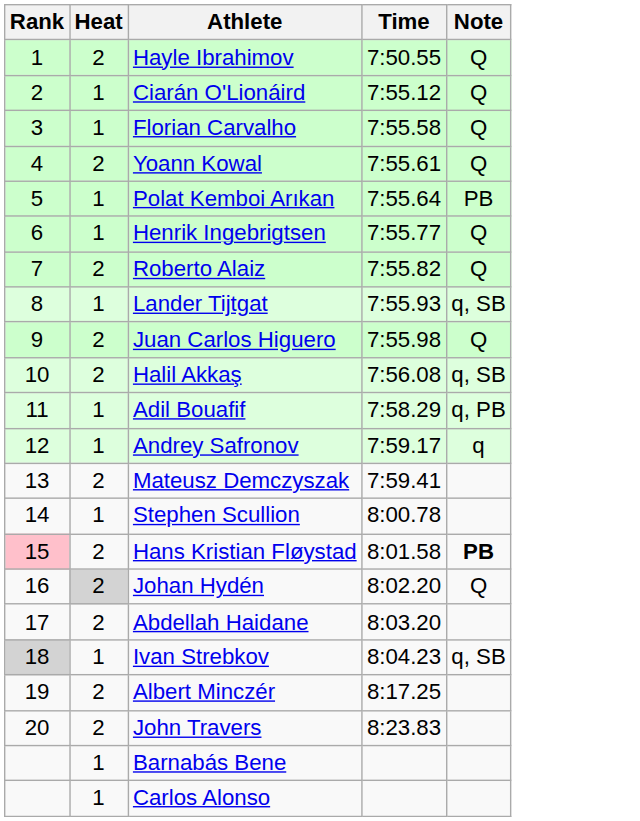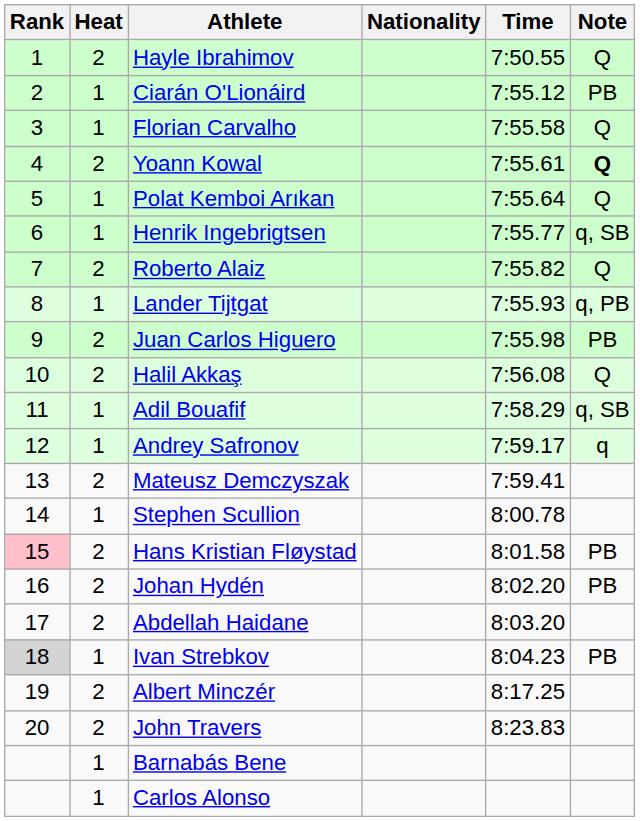 <table class="wikitable sortable" style="text-align:center">
 <tr>
 <th>Rank</th>
 <th>Heat</th>
 <th>Athlete</th>
+<th>Nationality</th>
 <th>Time</th>
 <th>Note</th>
 </tr>
 <tr bgcolor=ccffcc>
 <td>1</td>
 <td>2</td>
 <td align=left><a href='#'>Hayle Ibrahimov</a></td>
+<td align=left></td>
 <td>7:50.55</td>
 <td>Q</td>
 </tr>
 <tr bgcolor=ccffcc>
 <td>2</td>
 <td>1</td>
 <td align=left><a href='#'>Ciarán O'Lionáird</a></td>
+<td align=left></td>
 <td>7:55.12</td>
-<td>Q</td>
+<td>PB</td>
 </tr>
 <tr bgcolor=ccffcc>
 <td>3</td>
 <td>1</td>
 <td align=left><a href='#'>Florian Carvalho</a></td>
+<td align=left></td>
 <td>7:55.58</td>
 <td>Q</td>
 </tr>
 <tr bgcolor=ccffcc>
 <td>4</td>
 <td>2</td>
 <td align=left><a href='#'>Yoann Kowal</a></td>
+<td align=left></td>
 <td>7:55.61</td>
-<td>Q</td>
+<td><strong>Q</strong></td>
 </tr>
 <tr bgcolor=ccffcc>
 <td>5</td>
 <td>1</td>
 <td align=left><a href='#'>Polat Kemboi Arıkan</a></td>
+<td align=left></td>
 <td>7:55.64</td>
-<td>PB</td>
+<td>Q</td>
 </tr>
 <tr bgcolor=ccffcc>
 <td>6</td>
 <td>1</td>
 <td align=left><a href='#'>Henrik Ingebrigtsen</a></td>
+<td align=left></td>
 <td>7:55.77</td>
-<td>Q</td>
+<td>q, SB</td>
 </tr>
 <tr bgcolor=ccffcc>
 <td>7</td>
 <td>2</td>
 <td align=left><a href='#'>Roberto Alaiz</a></td>
+<td align=left></td>
 <td>7:55.82</td>
 <td>Q</td>
 </tr>
 <tr bgcolor=ddffdd>
 <td>8</td>
 <td>1</td>
 <td align=left><a href='#'>Lander Tijtgat</a></td>
+<td align=left></td>
 <td>7:55.93</td>
-<td>q, SB</td>
+<td>q, PB</td>
 </tr>
 <tr bgcolor=ccffcc>
 <td>9</td>
 <td>2</td>
 <td align=left><a href='#'>Juan Carlos Higuero</a></td>
+<td align=left></td>
 <td>7:55.98</td>
-<td>Q</td>
+<td>PB</td>
 </tr>
 <tr bgcolor=ddffdd>
 <td>10</td>
 <td>2</td>
 <td align=left><a href='#'>Halil Akkaş</a></td>
+<td align=left></td>
 <td>7:56.08</td>
-<td>q, SB</td>
+<td>Q</td>
 </tr>
 <tr bgcolor=ddffdd>
 <td>11</td>
 <td>1</td>
 <td align=left><a href='#'>Adil Bouafif</a></td>
+<td align=left></td>
 <td>7:58.29</td>
-<td>q, PB</td>
+<td>q, SB</td>
 </tr>
 <tr bgcolor=ddffdd>
 <td>12</td>
 <td>1</td>
 <td align=left><a href='#'>Andrey Safronov</a></td>
+<td align=left></td>
 <td>7:59.17</td>
 <td>q</td>
 </tr>
 <tr>
 <td>13</td>
 <td>2</td>
 <td align=left><a href='#'>Mateusz Demczyszak</a></td>
+<td align=left></td>
 <td>7:59.41</td>
 <td></td>
 </tr>
 <tr>
 <td>14</td>
 <td>1</td>
 <td align=left><a href='#'>Stephen Scullion</a></td>
+<td align=left></td>
 <td>8:00.78</td>
 <td></td>
 </tr>
 <tr>
 <td style="background: pink;">15</td>
 <td>2</td>
 <td align=left><a href='#'>Hans Kristian Fløystad</a></td>
+<td align=left></td>
 <td>8:01.58</td>
-<td><strong>PB</strong></td>
+<td>PB</td>
 </tr>
 <tr>
 <td>16</td>
-<td style="background: lightgrey;">2</td>
+<td>2</td>
 <td align=left><a href='#'>Johan Hydén</a></td>
+<td align=left></td>
 <td>8:02.20</td>
-<td>Q</td>
+<td>PB</td>
 </tr>
 <tr>
 <td>17</td>
 <td>2</td>
 <td align=left><a href='#'>Abdellah Haidane</a></td>
+<td align=left></td>
 <td>8:03.20</td>
 <td></td>
 </tr>
 <tr>
 <td style="background: lightgrey;">18</td>
 <td>1</td>
 <td align=left><a href='#'>Ivan Strebkov</a></td>
+<td align=left></td>
 <td>8:04.23</td>
-<td>q, SB</td>
+<td>PB</td>
 </tr>
 <tr>
 <td>19</td>
 <td>2</td>
 <td align=left><a href='#'>Albert Minczér</a></td>
+<td align=left></td>
 <td>8:17.25</td>
 <td></td>
 </tr>
 <tr>
 <td>20</td>
 <td>2</td>
 <td align=left><a href='#'>John Travers</a></td>
+<td align=left></td>
 <td>8:23.83</td>
 <td></td>
 </tr>
 <tr>
 <td></td>
 <td>1</td>
 <td align=left><a href='#'>Barnabás Bene</a></td>
+<td align=left></td>
 <td></td>
 <td></td>
 </tr>
 <tr>
 <td></td>
 <td>1</td>
 <td align=left><a href='#'>Carlos Alonso</a></td>
+<td align=left></td>
 <td></td>
 <td></td>
 </tr>
 </table>
